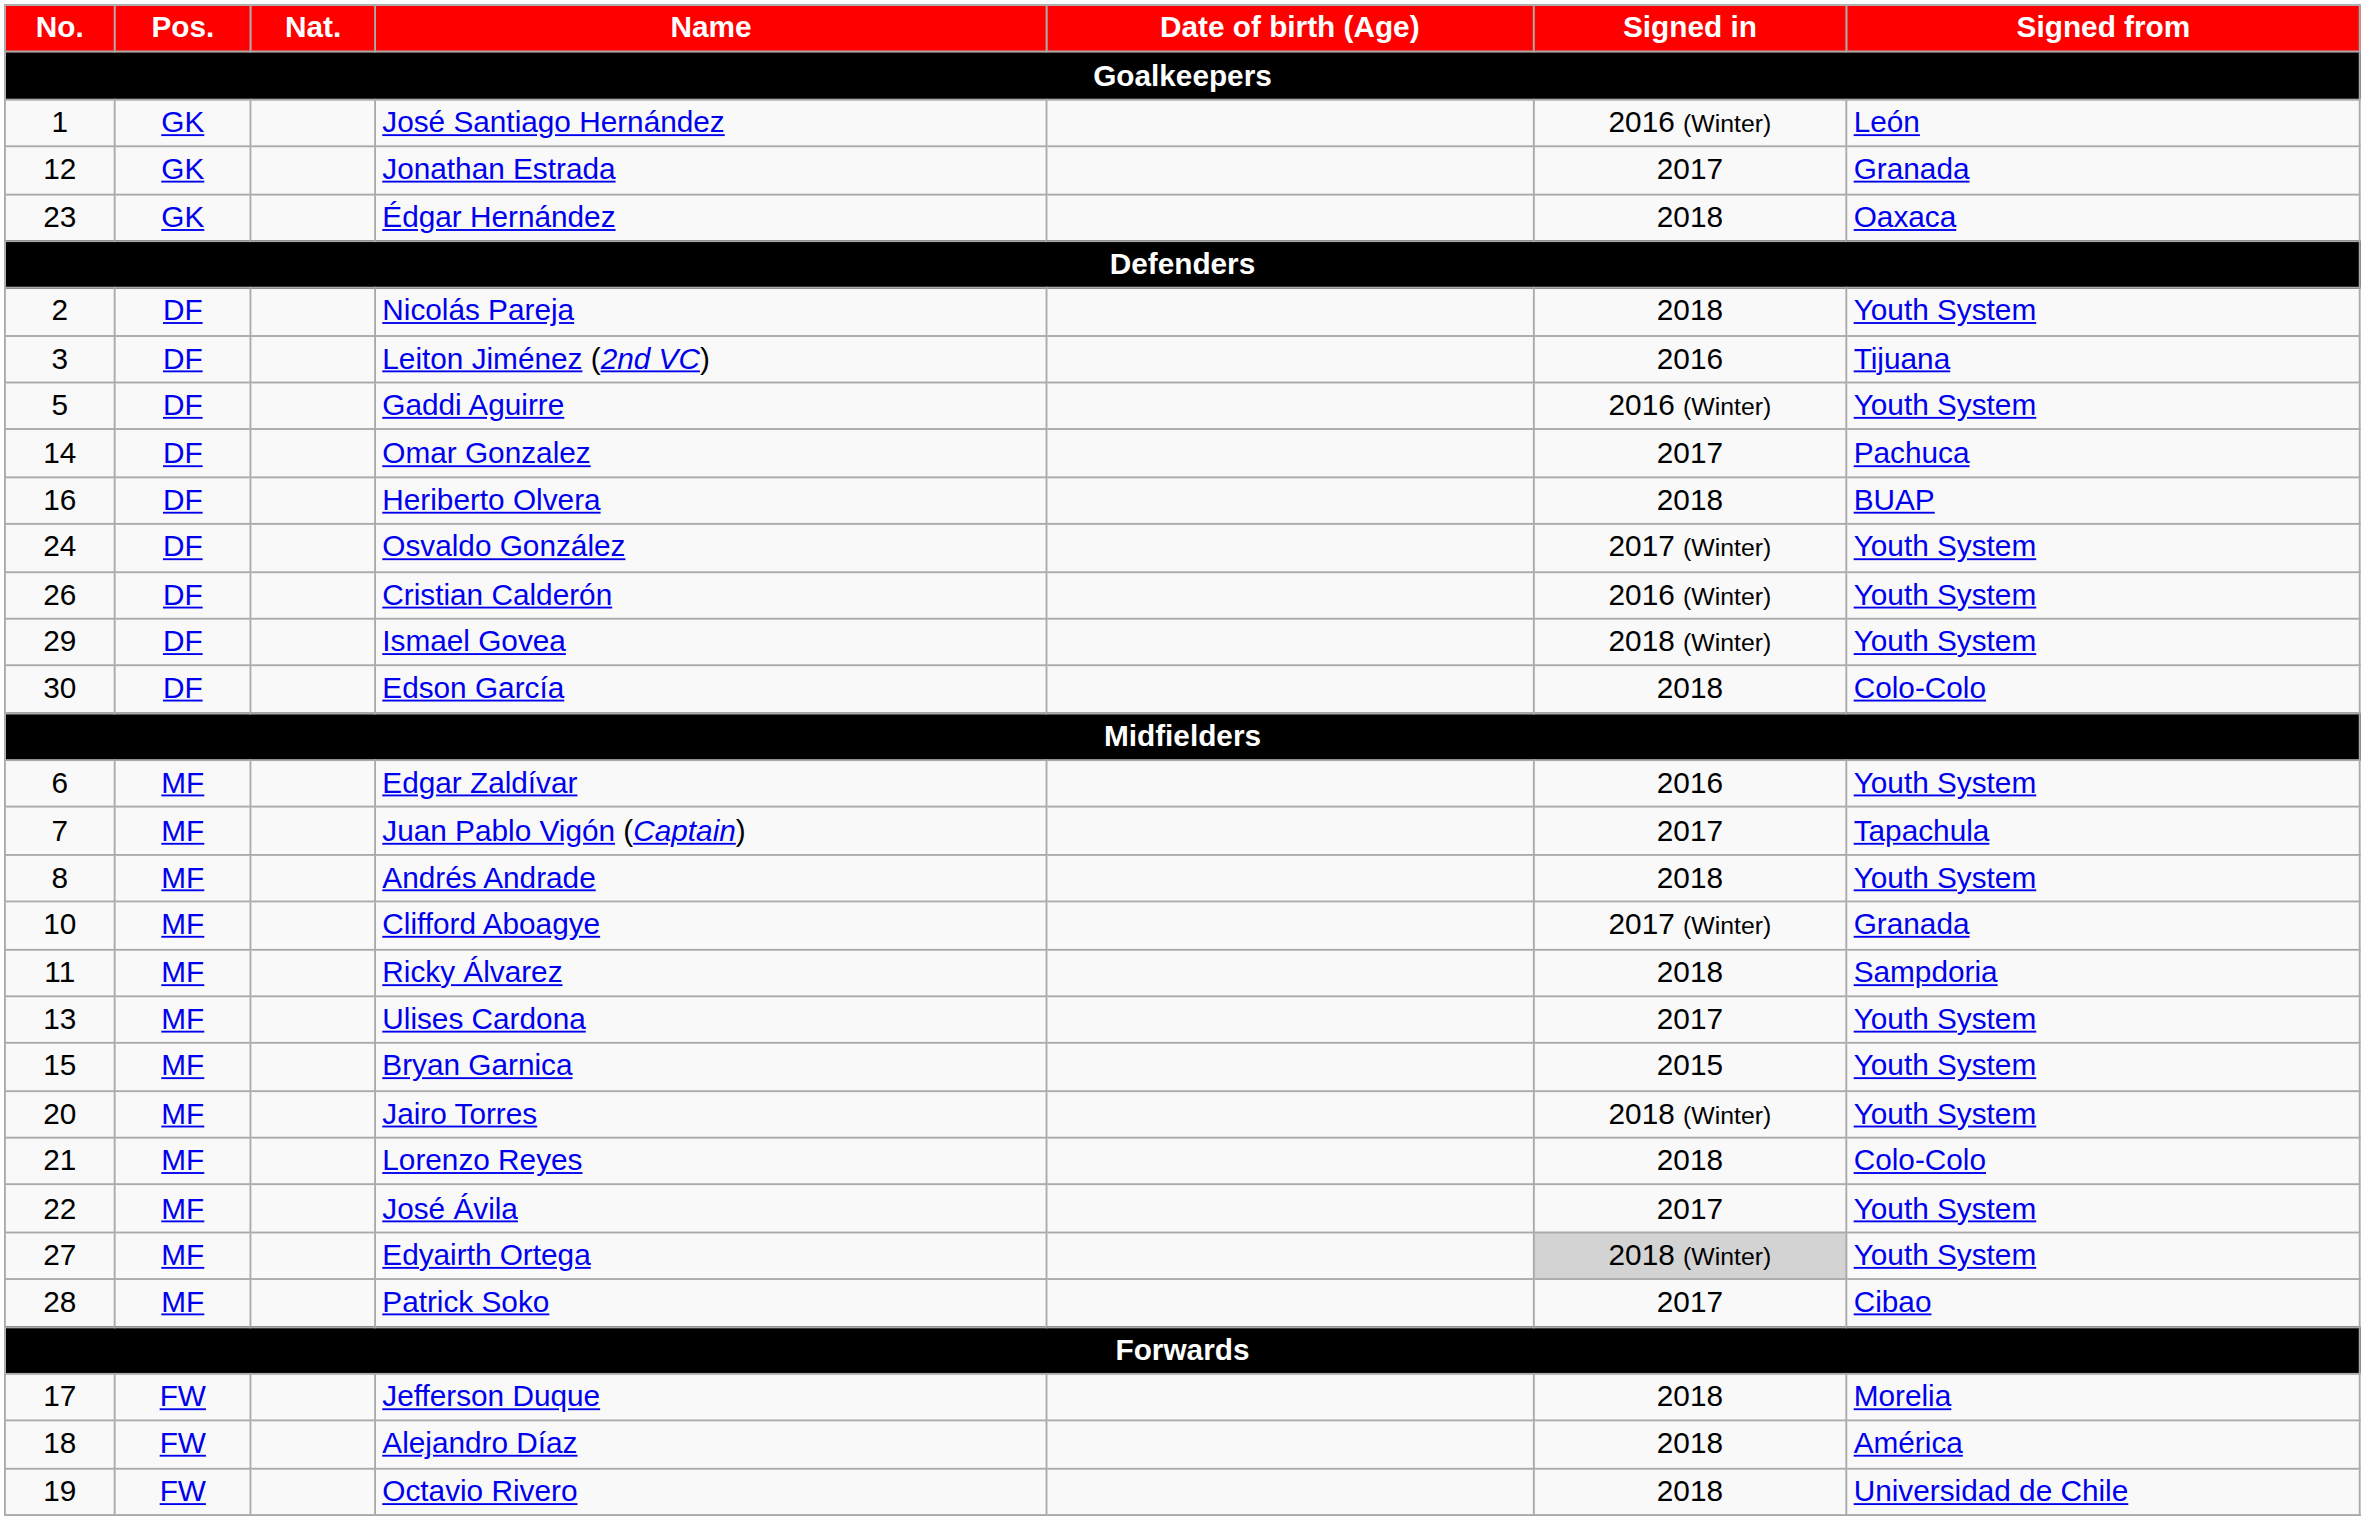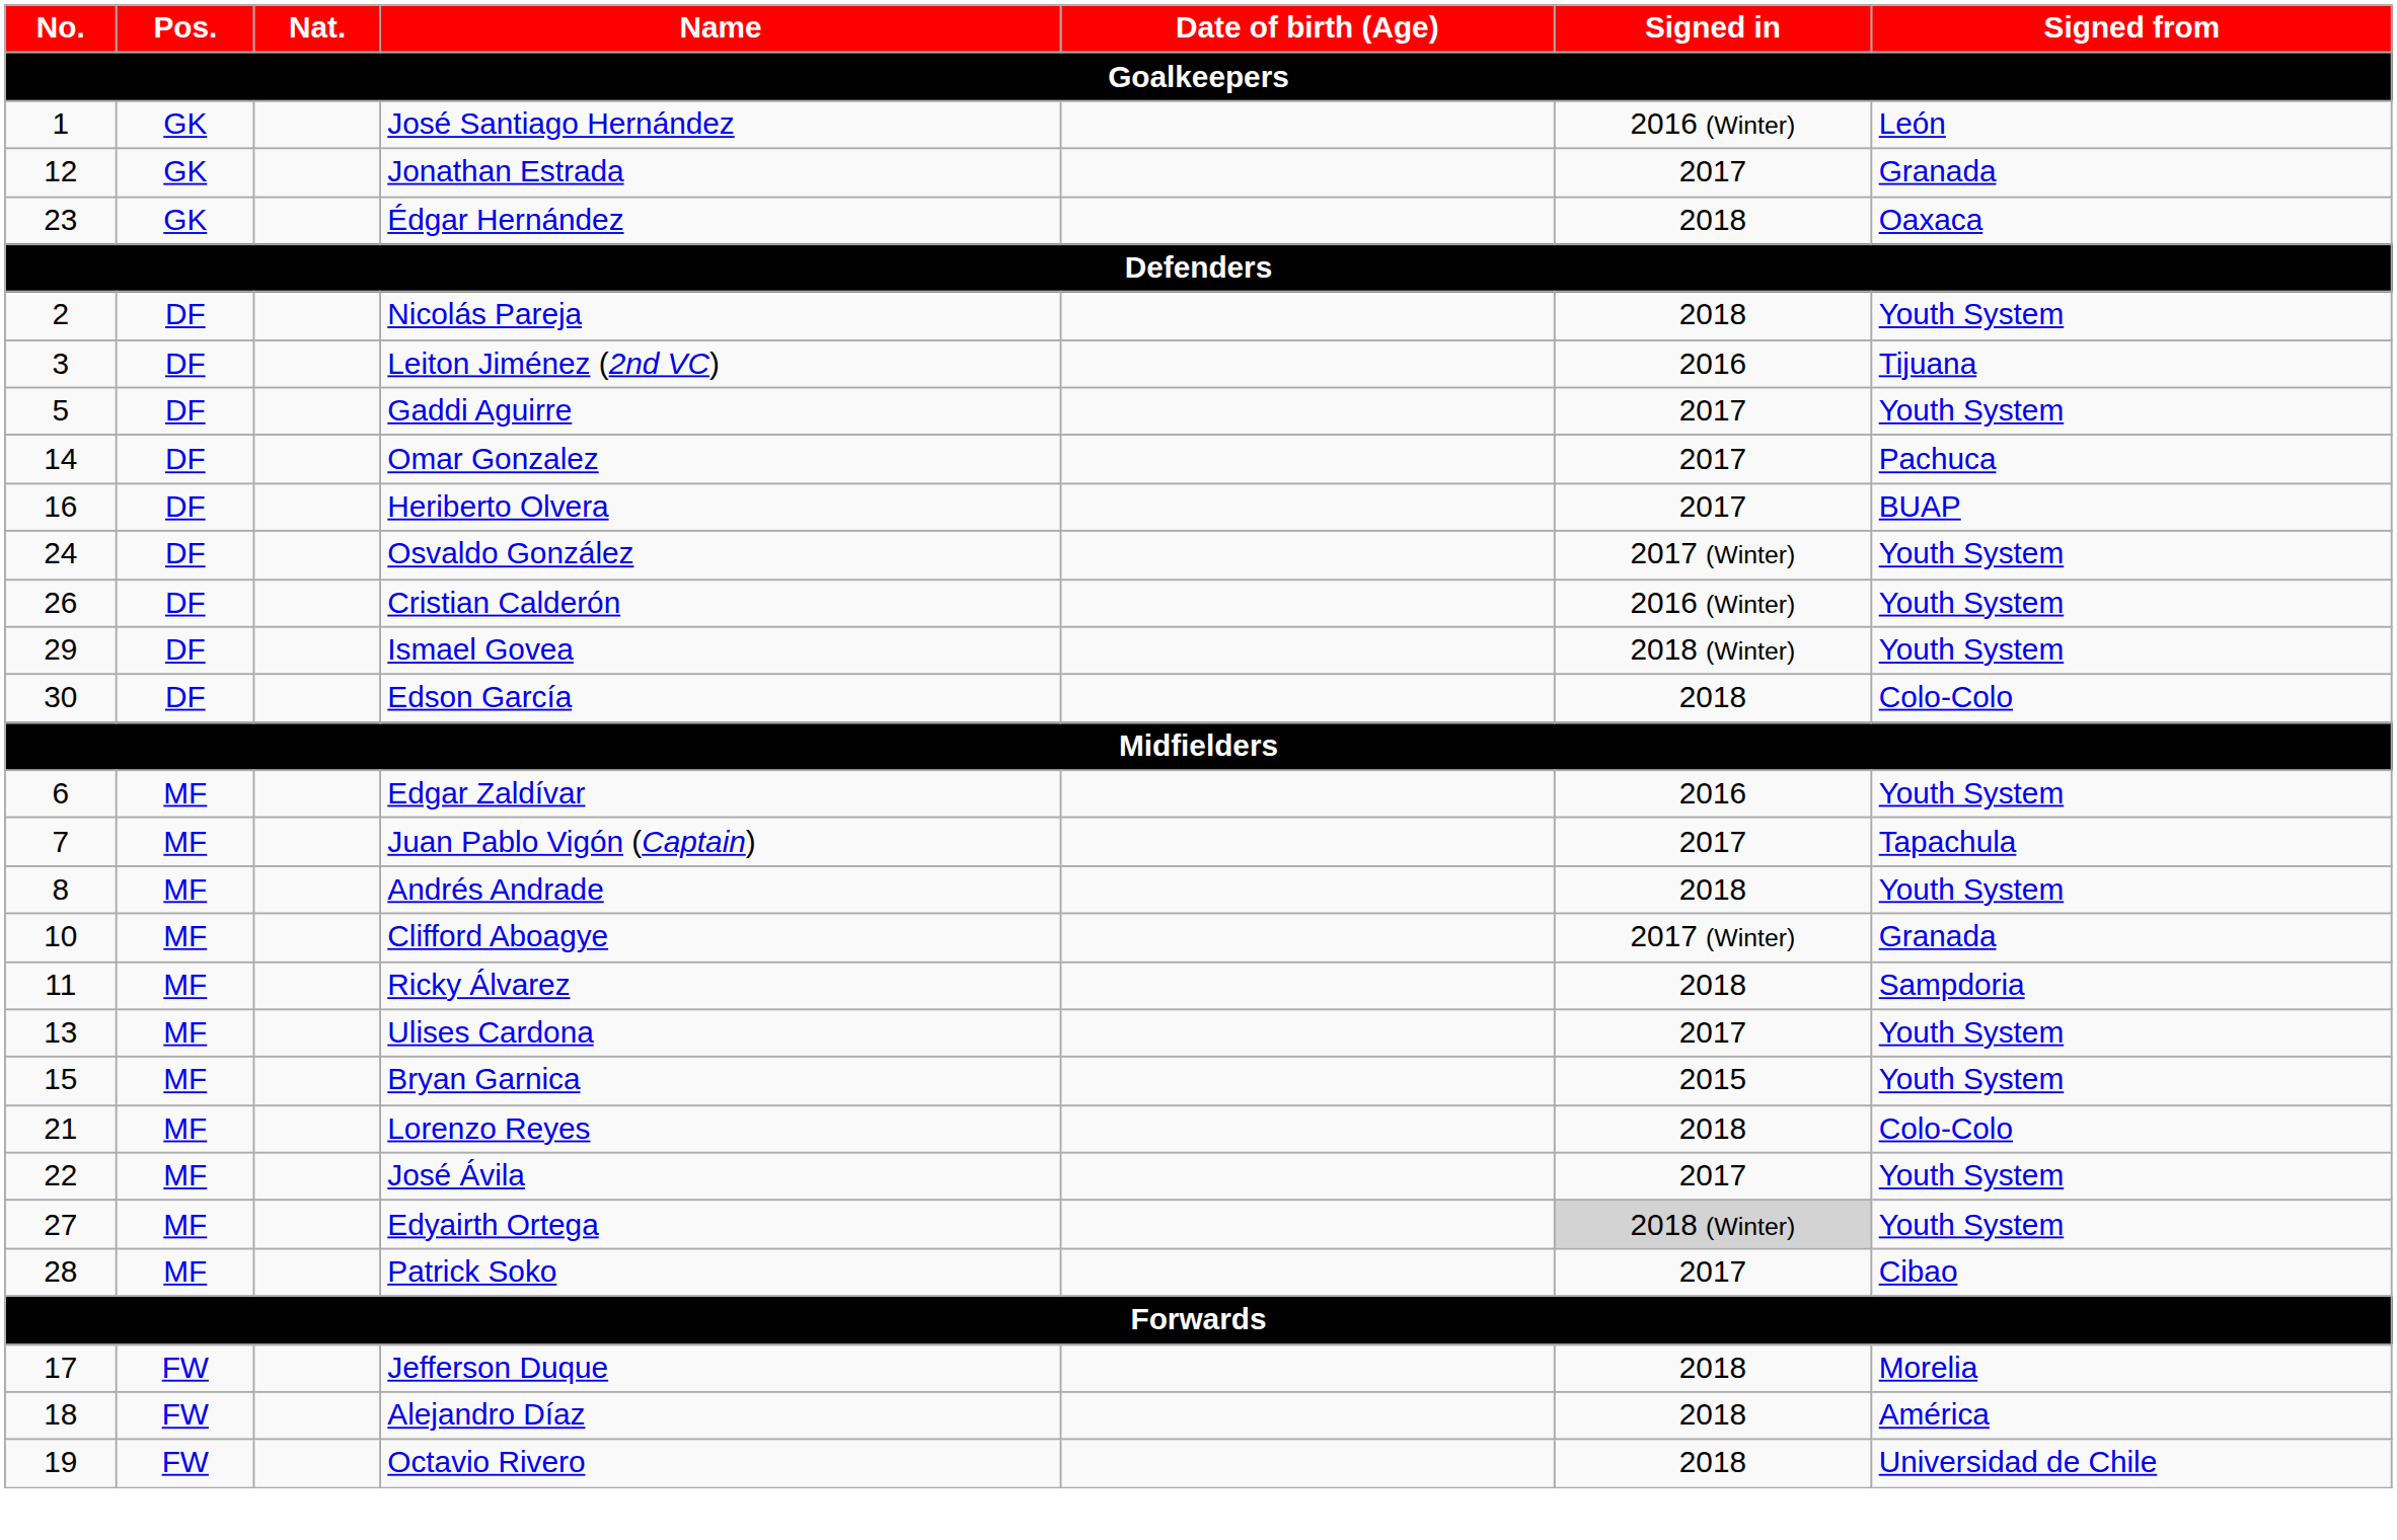 <table class="wikitable" style="text-align:center; font-size:100%;width:80%;">
 <tr>
 <th style="background:#FF0000; color:white; text-align:center;">No.</th>
 <th style="background:#FF0000; color:white; text-align:center;">Pos.</th>
 <th style="background:#FF0000; color:white; text-align:center;">Nat.</th>
 <th style="background:#FF0000; color:white; text-align:center;">Name</th>
 <th style="background:#FF0000; color:white; text-align:center;">Date of birth (Age)</th>
 <th style="background:#FF0000; color:white; text-align:center;">Signed in</th>
 <th style="background:#FF0000; color:white; text-align:center;">Signed from</th>
 </tr>
 <tr>
 <th colspan="7" style="background:black; color:white; text-align:center">Goalkeepers</th>
 </tr>
 <tr>
 <td>1</td>
 <td><a href='#'>GK</a></td>
 <td></td>
 <td align=left><a href='#'>José Santiago Hernández</a></td>
 <td></td>
 <td>2016 <small>(Winter)</small></td>
 <td align=left> <a href='#'>León</a></td>
 </tr>
 <tr>
 <td>12</td>
 <td><a href='#'>GK</a></td>
 <td></td>
 <td align=left><a href='#'>Jonathan Estrada</a></td>
 <td></td>
 <td>2017</td>
 <td align=left> <a href='#'>Granada</a></td>
 </tr>
 <tr>
 <td>23</td>
 <td><a href='#'>GK</a></td>
 <td></td>
 <td align=left><a href='#'>Édgar Hernández</a></td>
 <td></td>
 <td>2018</td>
 <td align=left> <a href='#'>Oaxaca</a></td>
 </tr>
 <tr>
 <th colspan="7" style="background:black; color:white; text-align:center">Defenders</th>
 </tr>
 <tr>
 <td>2</td>
 <td><a href='#'>DF</a></td>
 <td></td>
 <td align=left><a href='#'>Nicolás Pareja</a></td>
 <td></td>
 <td>2018</td>
 <td align=left> <a href='#'>Youth System</a></td>
 </tr>
 <tr>
 <td>3</td>
 <td><a href='#'>DF</a></td>
 <td></td>
 <td align=left><a href='#'>Leiton Jiménez</a> (<em><a href='#'>2nd VC</a></em>)</td>
 <td></td>
 <td>2016</td>
 <td align=left> <a href='#'>Tijuana</a></td>
 </tr>
 <tr>
 <td>5</td>
 <td><a href='#'>DF</a></td>
 <td></td>
 <td align=left><a href='#'>Gaddi Aguirre</a></td>
 <td></td>
-<td>2016 <small>(Winter)</small></td>
+<td>2017</td>
 <td align=left> <a href='#'>Youth System</a></td>
 </tr>
 <tr>
 <td>14</td>
 <td><a href='#'>DF</a></td>
 <td></td>
 <td align=left><a href='#'>Omar Gonzalez</a></td>
 <td></td>
 <td>2017</td>
 <td align=left> <a href='#'>Pachuca</a></td>
 </tr>
 <tr>
 <td>16</td>
 <td><a href='#'>DF</a></td>
 <td></td>
 <td align=left><a href='#'>Heriberto Olvera</a></td>
 <td></td>
-<td>2018</td>
+<td>2017</td>
 <td align=left> <a href='#'>BUAP</a></td>
 </tr>
 <tr>
 <td>24</td>
 <td><a href='#'>DF</a></td>
 <td></td>
 <td align=left><a href='#'>Osvaldo González</a></td>
 <td></td>
 <td>2017 <small>(Winter)</small></td>
 <td align=left> <a href='#'>Youth System</a></td>
 </tr>
 <tr>
 <td>26</td>
 <td><a href='#'>DF</a></td>
 <td></td>
 <td align=left><a href='#'>Cristian Calderón</a></td>
 <td></td>
 <td>2016 <small>(Winter)</small></td>
 <td align=left> <a href='#'>Youth System</a></td>
 </tr>
 <tr>
 <td>29</td>
 <td><a href='#'>DF</a></td>
 <td></td>
 <td align=left><a href='#'>Ismael Govea</a></td>
 <td></td>
 <td>2018 <small>(Winter)</small></td>
 <td align=left> <a href='#'>Youth System</a></td>
 </tr>
 <tr>
 <td>30</td>
 <td><a href='#'>DF</a></td>
 <td></td>
 <td align=left><a href='#'>Edson García</a></td>
 <td></td>
 <td>2018</td>
 <td align=left> <a href='#'>Colo-Colo</a></td>
 </tr>
 <tr>
 <th colspan="7" style="background:black; color:white; text-align:center">Midfielders</th>
 </tr>
 <tr>
 <td>6</td>
 <td><a href='#'>MF</a></td>
 <td></td>
 <td align=left><a href='#'>Edgar Zaldívar</a></td>
 <td></td>
 <td>2016</td>
 <td align=left> <a href='#'>Youth System</a></td>
 </tr>
 <tr>
 <td>7</td>
 <td><a href='#'>MF</a></td>
 <td></td>
 <td align=left><a href='#'>Juan Pablo Vigón</a> (<em><a href='#'>Captain</a></em>)</td>
 <td></td>
 <td>2017</td>
 <td align=left> <a href='#'>Tapachula</a></td>
 </tr>
 <tr>
 <td>8</td>
 <td><a href='#'>MF</a></td>
 <td></td>
 <td align=left><a href='#'>Andrés Andrade</a></td>
 <td></td>
 <td>2018</td>
 <td align=left> <a href='#'>Youth System</a></td>
 </tr>
 <tr>
 <td>10</td>
 <td><a href='#'>MF</a></td>
 <td></td>
 <td align=left><a href='#'>Clifford Aboagye</a></td>
 <td></td>
 <td>2017 <small>(Winter)</small></td>
 <td align=left> <a href='#'>Granada</a></td>
 </tr>
 <tr>
 <td>11</td>
 <td><a href='#'>MF</a></td>
 <td></td>
 <td align=left><a href='#'>Ricky Álvarez</a></td>
 <td></td>
 <td>2018</td>
 <td align=left> <a href='#'>Sampdoria</a></td>
 </tr>
 <tr>
 <td>13</td>
 <td><a href='#'>MF</a></td>
 <td></td>
 <td align=left><a href='#'>Ulises Cardona</a></td>
 <td></td>
 <td>2017</td>
 <td align=left> <a href='#'>Youth System</a></td>
 </tr>
 <tr>
 <td>15</td>
 <td><a href='#'>MF</a></td>
 <td></td>
 <td align=left><a href='#'>Bryan Garnica</a></td>
 <td></td>
 <td>2015</td>
 <td align=left> <a href='#'>Youth System</a></td>
 </tr>
 <tr>
-<td>20</td>
-<td><a href='#'>MF</a></td>
-<td></td>
-<td align=left><a href='#'>Jairo Torres</a></td>
-<td></td>
-<td>2018 <small>(Winter)</small></td>
-<td align=left> <a href='#'>Youth System</a></td>
-</tr>
-<tr>
 <td>21</td>
 <td><a href='#'>MF</a></td>
 <td></td>
 <td align=left><a href='#'>Lorenzo Reyes</a></td>
 <td></td>
 <td>2018</td>
 <td align=left> <a href='#'>Colo-Colo</a></td>
 </tr>
 <tr>
 <td>22</td>
 <td><a href='#'>MF</a></td>
 <td></td>
 <td align=left><a href='#'>José Ávila</a></td>
 <td></td>
 <td>2017</td>
 <td align=left> <a href='#'>Youth System</a></td>
 </tr>
 <tr>
 <td>27</td>
 <td><a href='#'>MF</a></td>
 <td></td>
 <td align=left><a href='#'>Edyairth Ortega</a></td>
 <td></td>
 <td style="background: lightgrey;">2018 <small>(Winter)</small></td>
 <td align=left> <a href='#'>Youth System</a></td>
 </tr>
 <tr>
 <td>28</td>
 <td><a href='#'>MF</a></td>
 <td></td>
 <td align=left><a href='#'>Patrick Soko</a></td>
 <td></td>
 <td>2017</td>
 <td align=left> <a href='#'>Cibao</a></td>
 </tr>
 <tr>
 <th colspan="7" style="background:black; color:white; text-align:center">Forwards</th>
 </tr>
 <tr>
 <td>17</td>
 <td><a href='#'>FW</a></td>
 <td></td>
 <td align=left><a href='#'>Jefferson Duque</a></td>
 <td></td>
 <td>2018</td>
 <td align=left> <a href='#'>Morelia</a></td>
 </tr>
 <tr>
 <td>18</td>
 <td><a href='#'>FW</a></td>
 <td></td>
 <td align=left><a href='#'>Alejandro Díaz</a></td>
 <td></td>
 <td>2018</td>
 <td align=left> <a href='#'>América</a></td>
 </tr>
 <tr>
 <td>19</td>
 <td><a href='#'>FW</a></td>
 <td></td>
 <td align=left><a href='#'>Octavio Rivero</a></td>
 <td></td>
 <td>2018</td>
 <td align=left> <a href='#'>Universidad de Chile</a></td>
 </tr>
 <tr>
 </tr>
 </table>
